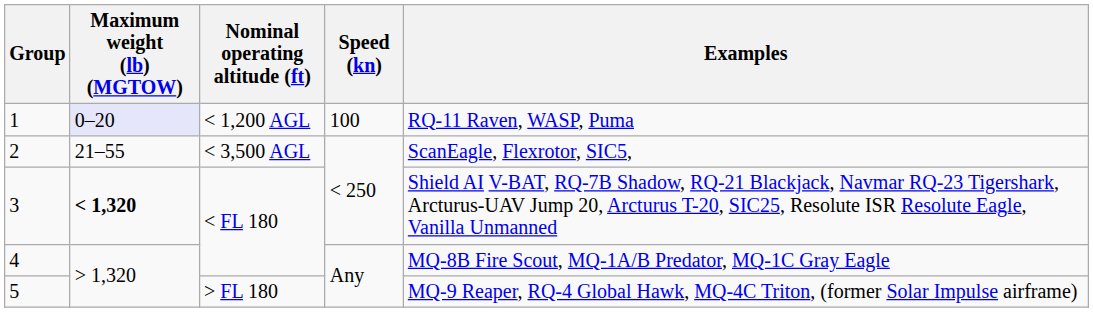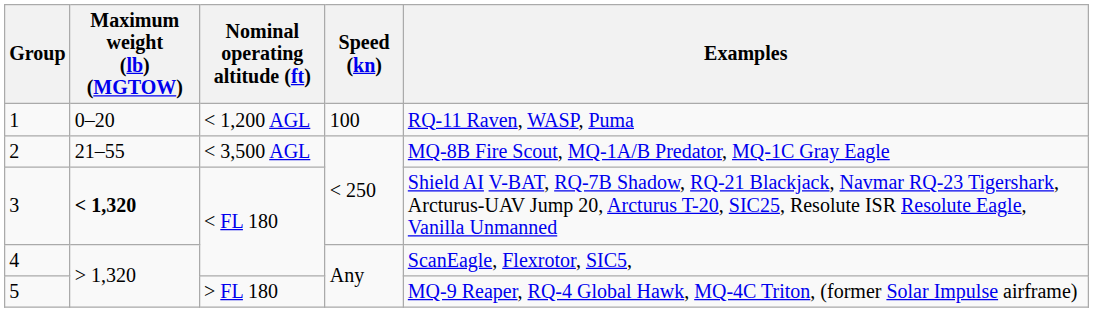 <table class="wikitable">
 <tr>
 <th>Group</th>
 <th>Maximum weight<br>(<a href='#'>lb</a>) (<a href='#'>MGTOW</a>)</th>
 <th>Nominal operating<br>altitude (<a href='#'>ft</a>)</th>
 <th>Speed (<a href='#'>kn</a>)</th>
 <th>Examples</th>
 </tr>
 <tr>
 <td>1</td>
-<td style="background: lavender;">0–20</td>
+<td>0–20</td>
 <td>< 1,200 <a href='#'>AGL</a></td>
 <td>100</td>
 <td><a href='#'>RQ-11 Raven</a>, <a href='#'>WASP</a>, <a href='#'>Puma</a></td>
 </tr>
 <tr>
 <td>2</td>
 <td>21–55</td>
 <td>< 3,500 <a href='#'>AGL</a></td>
 <td rowspan="2">< 250</td>
-<td><a href='#'>ScanEagle</a>, <a href='#'>Flexrotor</a>, <a href='#'>SIC5</a>, </td>
+<td><a href='#'>MQ-8B Fire Scout</a>, <a href='#'>MQ-1A/B Predator</a>, <a href='#'>MQ-1C Gray Eagle</a></td>
 </tr>
 <tr>
 <td>3</td>
 <td><strong>< 1,320</strong></td>
 <td rowspan="2">< <a href='#'>FL</a> 180</td>
 <td><a href='#'>Shield AI</a> <a href='#'>V-BAT</a>, <a href='#'>RQ-7B Shadow</a>, <a href='#'>RQ-21 Blackjack</a>, <a href='#'>Navmar RQ-23 Tigershark</a>, Arcturus-UAV Jump 20, <a href='#'>Arcturus T-20</a>, <a href='#'>SIC25</a>, Resolute ISR <a href='#'>Resolute Eagle</a>, <a href='#'>Vanilla Unmanned</a></td>
 </tr>
 <tr>
 <td>4</td>
 <td rowspan="2">> 1,320</td>
 <td rowspan="2">Any</td>
-<td><a href='#'>MQ-8B Fire Scout</a>, <a href='#'>MQ-1A/B Predator</a>, <a href='#'>MQ-1C Gray Eagle</a></td>
+<td><a href='#'>ScanEagle</a>, <a href='#'>Flexrotor</a>, <a href='#'>SIC5</a>, </td>
 </tr>
 <tr>
 <td>5</td>
 <td>> <a href='#'>FL</a> 180</td>
 <td><a href='#'>MQ-9 Reaper</a>, <a href='#'>RQ-4 Global Hawk</a>, <a href='#'>MQ-4C Triton</a>,  (former <a href='#'>Solar Impulse</a> airframe)</td>
 </tr>
 </table>
